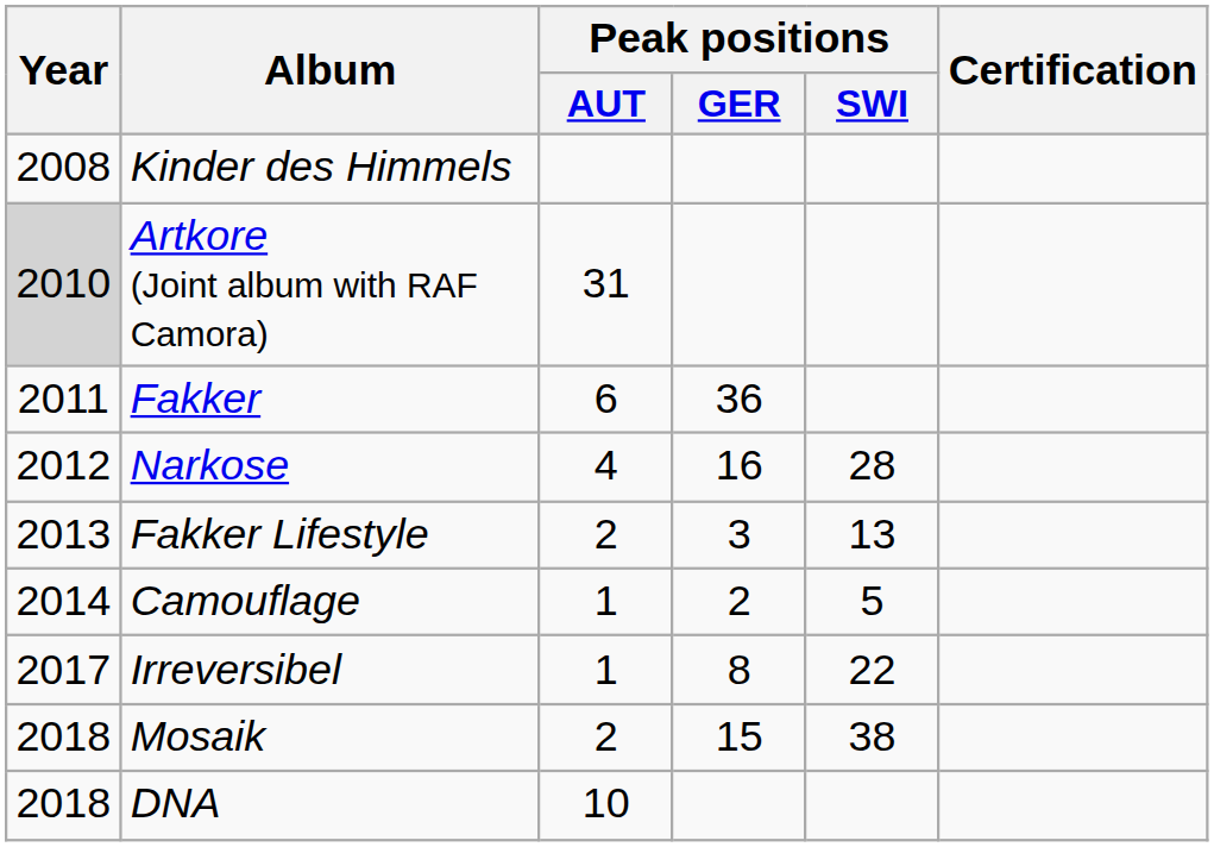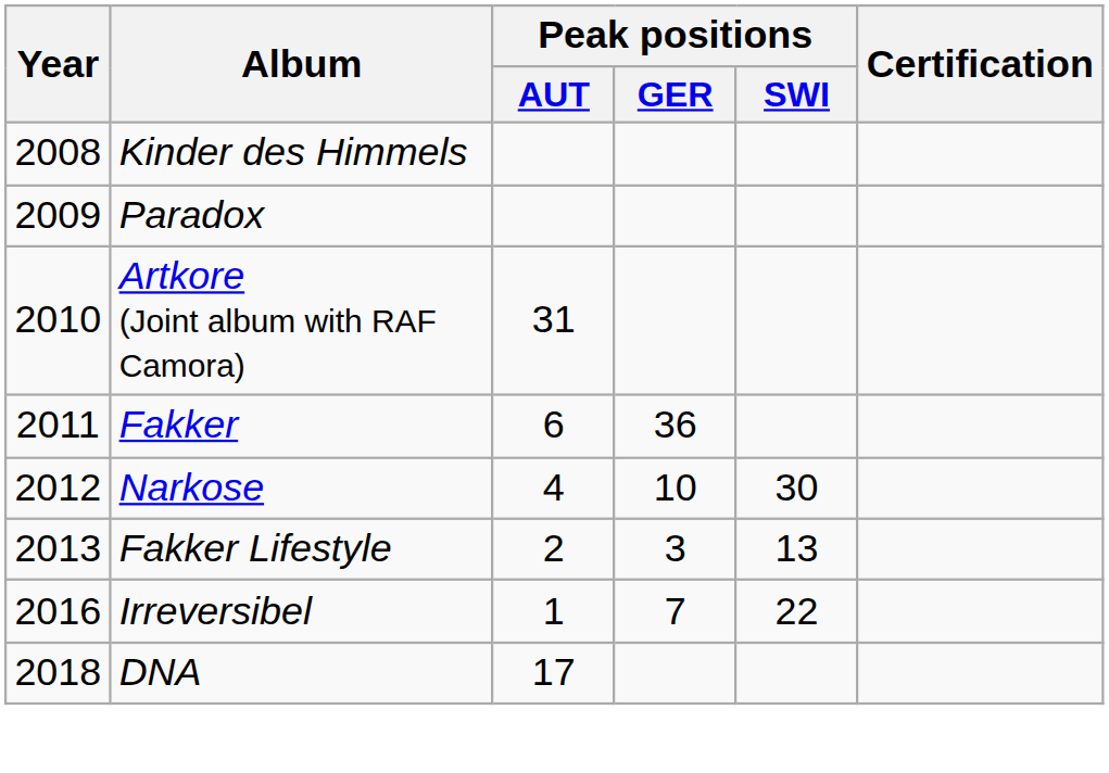 <table class="wikitable">
 <tr>
 <th align="center" rowspan="2" width="10">Year</th>
 <th align="center" rowspan="2" width="150">Album</th>
 <th align="center" colspan="3" width="20">Peak positions</th>
 <th align="center" rowspan="2" width="70">Certification</th>
 </tr>
 <tr>
 <th scope="col" style="width:3em;font-size:90%;"><a href='#'>AUT</a><br></th>
 <th scope="col" style="width:3em;font-size:90%;"><a href='#'>GER</a><br></th>
 <th scope="col" style="width:3em;font-size:90%;"><a href='#'>SWI</a><br></th>
 </tr>
 <tr>
 <td style="text-align:center;">2008</td>
 <td><em>Kinder des Himmels</em></td>
 <td style="text-align:center;"></td>
 <td style="text-align:center;"></td>
 <td style="text-align:center;"></td>
 <td style="text-align:center;"></td>
 </tr>
 <tr>
-<td style="background: lightgrey; text-align:center;">2010</td>
+<td style="text-align:center;">2009</td>
+<td><em>Paradox</em></td>
+<td style="text-align:center;"></td>
+<td style="text-align:center;"></td>
+<td style="text-align:center;"></td>
+<td style="text-align:center;"></td>
+</tr>
+<tr>
+<td style="text-align:center;">2010</td>
 <td><em><a href='#'>Artkore</a></em> <br><small>(Joint album with RAF Camora)</small></td>
 <td style="text-align:center;">31</td>
 <td style="text-align:center;"></td>
 <td style="text-align:center;"></td>
 <td style="text-align:center;"></td>
 </tr>
 <tr>
 <td style="text-align:center;">2011</td>
 <td><em><a href='#'>Fakker</a></em></td>
 <td style="text-align:center;">6</td>
 <td style="text-align:center;">36</td>
 <td style="text-align:center;"></td>
 <td style="text-align:center;"></td>
 </tr>
 <tr>
 <td style="text-align:center;">2012</td>
 <td><em><a href='#'>Narkose</a></em></td>
 <td style="text-align:center;">4</td>
-<td style="text-align:center;">16</td>
-<td style="text-align:center;">28</td>
+<td style="text-align:center;">10</td>
+<td style="text-align:center;">30</td>
 <td style="text-align:center;"></td>
 </tr>
 <tr>
 <td style="text-align:center;">2013</td>
 <td><em>Fakker Lifestyle</em></td>
 <td style="text-align:center;">2</td>
 <td style="text-align:center;">3</td>
 <td style="text-align:center;">13</td>
 <td style="text-align:center;"></td>
 </tr>
 <tr>
-<td style="text-align:center;">2014</td>
-<td><em>Camouflage</em></td>
-<td style="text-align:center;">1</td>
-<td style="text-align:center;">2</td>
-<td style="text-align:center;">5</td>
-<td style="text-align:center;"></td>
-</tr>
-<tr>
-<td style="text-align:center;">2017</td>
+<td style="text-align:center;">2016</td>
 <td><em>Irreversibel</em></td>
 <td style="text-align:center;">1</td>
-<td style="text-align:center;">8</td>
+<td style="text-align:center;">7</td>
 <td style="text-align:center;">22</td>
 <td style="text-align:center;"></td>
 </tr>
 <tr>
 <td style="text-align:center;">2018</td>
-<td><em>Mosaik</em></td>
-<td style="text-align:center;">2</td>
-<td style="text-align:center;">15</td>
-<td style="text-align:center;">38</td>
-<td style="text-align:center;"></td>
-</tr>
-<tr>
-<td style="text-align:center;">2018</td>
 <td><em>DNA</em></td>
-<td style="text-align:center;">10</td>
+<td style="text-align:center;">17</td>
 <td style="text-align:center;"></td>
 <td style="text-align:center;"></td>
 <td style="text-align:center;"></td>
 </tr>
 </table>
